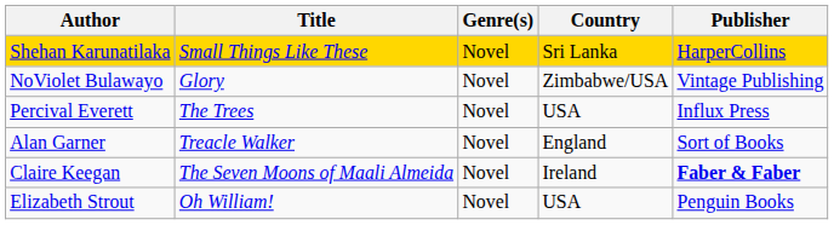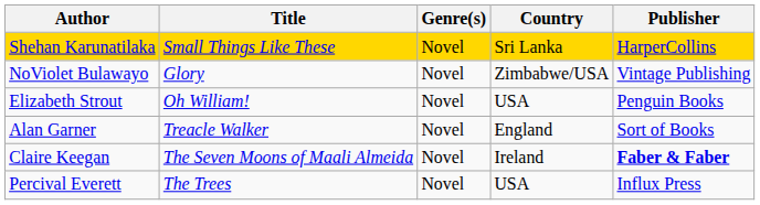 <table class="wikitable">
 <tr>
 <th>Author</th>
 <th>Title</th>
 <th>Genre(s)</th>
 <th>Country</th>
 <th>Publisher</th>
 </tr>
 <tr style="background:gold">
 <td><a href='#'>Shehan Karunatilaka</a></td>
 <td><em><a href='#'>Small Things Like These</a></em></td>
 <td>Novel</td>
 <td>Sri Lanka</td>
 <td><a href='#'>HarperCollins</a></td>
 </tr>
 <tr>
 <td><a href='#'>NoViolet Bulawayo</a></td>
 <td><em><a href='#'>Glory</a></em></td>
 <td>Novel</td>
 <td>Zimbabwe/USA</td>
 <td><a href='#'>Vintage Publishing</a></td>
 </tr>
 <tr>
-<td><a href='#'>Percival Everett</a></td>
-<td><em><a href='#'>The Trees</a></em></td>
+<td><a href='#'>Elizabeth Strout</a></td>
+<td><em><a href='#'>Oh William!</a></em></td>
 <td>Novel</td>
 <td>USA</td>
-<td><a href='#'>Influx Press</a></td>
+<td><a href='#'>Penguin Books</a></td>
 </tr>
 <tr>
 <td><a href='#'>Alan Garner</a></td>
 <td><em><a href='#'>Treacle Walker</a></em></td>
 <td>Novel</td>
 <td>England</td>
 <td><a href='#'>Sort of Books</a></td>
 </tr>
 <tr>
 <td><a href='#'>Claire Keegan</a></td>
 <td><em><a href='#'>The Seven Moons of Maali Almeida</a></em></td>
 <td>Novel</td>
 <td>Ireland</td>
 <td><strong><a href='#'>Faber & Faber</a></strong></td>
 </tr>
 <tr>
-<td><a href='#'>Elizabeth Strout</a></td>
-<td><em><a href='#'>Oh William!</a></em></td>
+<td><a href='#'>Percival Everett</a></td>
+<td><em><a href='#'>The Trees</a></em></td>
 <td>Novel</td>
 <td>USA</td>
-<td><a href='#'>Penguin Books</a></td>
+<td><a href='#'>Influx Press</a></td>
 </tr>
 </table>
